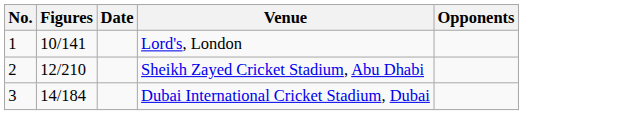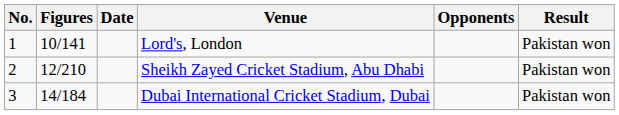 <table class="wikitable sortable">
 <tr>
 <th>No.</th>
 <th>Figures</th>
 <th>Date</th>
 <th>Venue</th>
 <th>Opponents</th>
+<th>Result</th>
 </tr>
 <tr>
 <td>1</td>
 <td>10/141</td>
 <td></td>
 <td><a href='#'>Lord's</a>, London</td>
 <td></td>
+<td>Pakistan won</td>
 </tr>
 <tr>
 <td>2</td>
 <td>12/210</td>
 <td></td>
 <td><a href='#'>Sheikh Zayed Cricket Stadium</a>, <a href='#'>Abu Dhabi</a></td>
 <td></td>
+<td>Pakistan won</td>
 </tr>
 <tr>
 <td>3</td>
 <td>14/184</td>
 <td></td>
 <td><a href='#'>Dubai International Cricket Stadium</a>, <a href='#'>Dubai</a></td>
 <td></td>
+<td>Pakistan won</td>
 </tr>
 </table>
